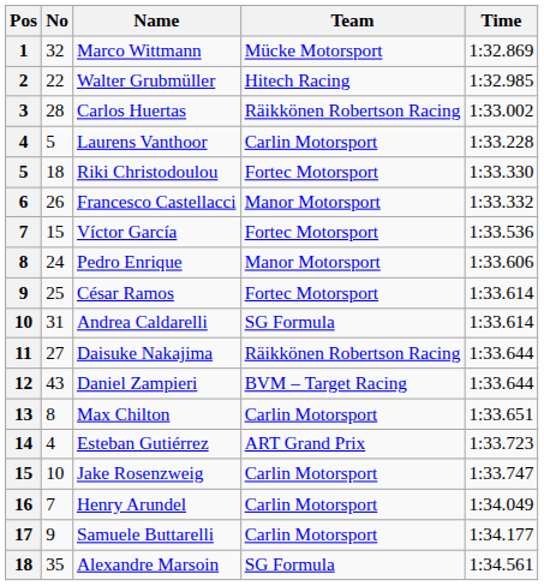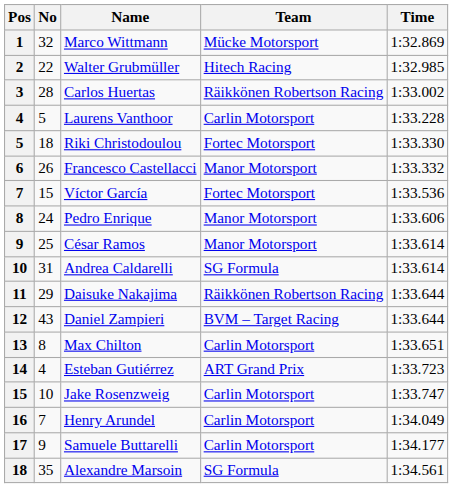 <table class="wikitable" style="font-size: 90%">
 <tr>
 <th>Pos</th>
 <th>No</th>
 <th>Name</th>
 <th>Team</th>
 <th>Time</th>
 </tr>
 <tr>
 <th>1</th>
 <td>32</td>
 <td> <a href='#'>Marco Wittmann</a></td>
 <td><a href='#'>Mücke Motorsport</a></td>
 <td>1:32.869</td>
 </tr>
 <tr>
 <th>2</th>
 <td>22</td>
 <td> <a href='#'>Walter Grubmüller</a></td>
 <td><a href='#'>Hitech Racing</a></td>
 <td>1:32.985</td>
 </tr>
 <tr>
 <th>3</th>
 <td>28</td>
 <td> <a href='#'>Carlos Huertas</a></td>
 <td><a href='#'>Räikkönen Robertson Racing</a></td>
 <td>1:33.002</td>
 </tr>
 <tr>
 <th>4</th>
 <td>5</td>
 <td> <a href='#'>Laurens Vanthoor</a></td>
 <td><a href='#'>Carlin Motorsport</a></td>
 <td>1:33.228</td>
 </tr>
 <tr>
 <th>5</th>
 <td>18</td>
 <td> <a href='#'>Riki Christodoulou</a></td>
 <td><a href='#'>Fortec Motorsport</a></td>
 <td>1:33.330</td>
 </tr>
 <tr>
 <th>6</th>
 <td>26</td>
 <td> <a href='#'>Francesco Castellacci</a></td>
 <td><a href='#'>Manor Motorsport</a></td>
 <td>1:33.332</td>
 </tr>
 <tr>
 <th>7</th>
 <td>15</td>
 <td> <a href='#'>Víctor García</a></td>
 <td><a href='#'>Fortec Motorsport</a></td>
 <td>1:33.536</td>
 </tr>
 <tr>
 <th>8</th>
 <td>24</td>
 <td> <a href='#'>Pedro Enrique</a></td>
 <td><a href='#'>Manor Motorsport</a></td>
 <td>1:33.606</td>
 </tr>
 <tr>
 <th>9</th>
 <td>25</td>
 <td> <a href='#'>César Ramos</a></td>
-<td><a href='#'>Fortec Motorsport</a></td>
+<td><a href='#'>Manor Motorsport</a></td>
 <td>1:33.614</td>
 </tr>
 <tr>
 <th>10</th>
 <td>31</td>
 <td> <a href='#'>Andrea Caldarelli</a></td>
 <td><a href='#'>SG Formula</a></td>
 <td>1:33.614</td>
 </tr>
 <tr>
 <th>11</th>
-<td>27</td>
+<td>29</td>
 <td> <a href='#'>Daisuke Nakajima</a></td>
 <td><a href='#'>Räikkönen Robertson Racing</a></td>
 <td>1:33.644</td>
 </tr>
 <tr>
 <th>12</th>
 <td>43</td>
 <td> <a href='#'>Daniel Zampieri</a></td>
 <td><a href='#'>BVM – Target Racing</a></td>
 <td>1:33.644</td>
 </tr>
 <tr>
 <th>13</th>
 <td>8</td>
 <td> <a href='#'>Max Chilton</a></td>
 <td><a href='#'>Carlin Motorsport</a></td>
 <td>1:33.651</td>
 </tr>
 <tr>
 <th>14</th>
 <td>4</td>
 <td> <a href='#'>Esteban Gutiérrez</a></td>
 <td><a href='#'>ART Grand Prix</a></td>
 <td>1:33.723</td>
 </tr>
 <tr>
 <th>15</th>
 <td>10</td>
 <td> <a href='#'>Jake Rosenzweig</a></td>
 <td><a href='#'>Carlin Motorsport</a></td>
 <td>1:33.747</td>
 </tr>
 <tr>
 <th>16</th>
 <td>7</td>
 <td> <a href='#'>Henry Arundel</a></td>
 <td><a href='#'>Carlin Motorsport</a></td>
 <td>1:34.049</td>
 </tr>
 <tr>
 <th>17</th>
 <td>9</td>
 <td> <a href='#'>Samuele Buttarelli</a></td>
 <td><a href='#'>Carlin Motorsport</a></td>
 <td>1:34.177</td>
 </tr>
 <tr>
 <th>18</th>
 <td>35</td>
 <td> <a href='#'>Alexandre Marsoin</a></td>
 <td><a href='#'>SG Formula</a></td>
 <td>1:34.561</td>
 </tr>
 </table>
